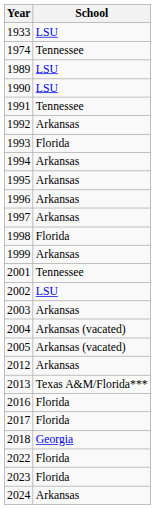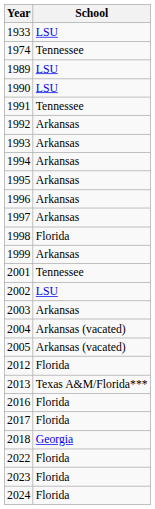 <table class="wikitable">
 <tr>
 <th>Year</th>
 <th>School</th>
 </tr>
 <tr>
 <td>1933</td>
 <td><a href='#'>LSU</a></td>
 </tr>
 <tr>
 <td>1974</td>
 <td>Tennessee</td>
 </tr>
 <tr>
 <td>1989</td>
 <td><a href='#'>LSU</a></td>
 </tr>
 <tr>
 <td>1990</td>
 <td><a href='#'>LSU</a></td>
 </tr>
 <tr>
 <td>1991</td>
 <td>Tennessee</td>
 </tr>
 <tr>
 <td>1992</td>
 <td>Arkansas</td>
 </tr>
 <tr>
 <td>1993</td>
-<td>Florida</td>
+<td>Arkansas</td>
 </tr>
 <tr>
 <td>1994</td>
 <td>Arkansas</td>
 </tr>
 <tr>
 <td>1995</td>
 <td>Arkansas</td>
 </tr>
 <tr>
 <td>1996</td>
 <td>Arkansas</td>
 </tr>
 <tr>
 <td>1997</td>
 <td>Arkansas</td>
 </tr>
 <tr>
 <td>1998</td>
 <td>Florida</td>
 </tr>
 <tr>
 <td>1999</td>
 <td>Arkansas</td>
 </tr>
 <tr>
 <td>2001</td>
 <td>Tennessee</td>
 </tr>
 <tr>
 <td>2002</td>
 <td><a href='#'>LSU</a></td>
 </tr>
 <tr>
 <td>2003</td>
 <td>Arkansas</td>
 </tr>
 <tr>
 <td>2004</td>
 <td>Arkansas (vacated)</td>
 </tr>
 <tr>
 <td>2005</td>
 <td>Arkansas (vacated)</td>
 </tr>
 <tr>
 <td>2012</td>
-<td>Arkansas</td>
+<td>Florida</td>
 </tr>
 <tr>
 <td>2013</td>
 <td>Texas A&M/Florida***</td>
 </tr>
 <tr>
 <td>2016</td>
 <td>Florida</td>
 </tr>
 <tr>
 <td>2017</td>
 <td>Florida</td>
 </tr>
 <tr>
 <td>2018</td>
 <td><a href='#'>Georgia</a></td>
 </tr>
 <tr>
 <td>2022</td>
 <td>Florida</td>
 </tr>
 <tr>
 <td>2023</td>
 <td>Florida</td>
 </tr>
 <tr>
 <td>2024</td>
-<td>Arkansas</td>
+<td>Florida</td>
 </tr>
 </table>
